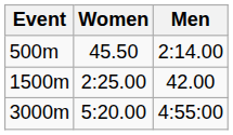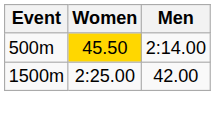 <table class = "wikitable">
 <tr>
 <th>Event</th>
 <th>Women</th>
 <th>Men</th>
 </tr>
 <tr>
 <td>500m</td>
-<td align=center>45.50</td>
+<td align=center style="background: gold;">45.50</td>
 <td align=center>2:14.00</td>
 </tr>
 <tr>
 <td>1500m</td>
 <td align=center>2:25.00</td>
 <td align=center>42.00</td>
 </tr>
-<tr>
-<td>3000m</td>
-<td align=center>5:20.00</td>
-<td align=center>4:55:00</td>
-</tr>
 </table>
